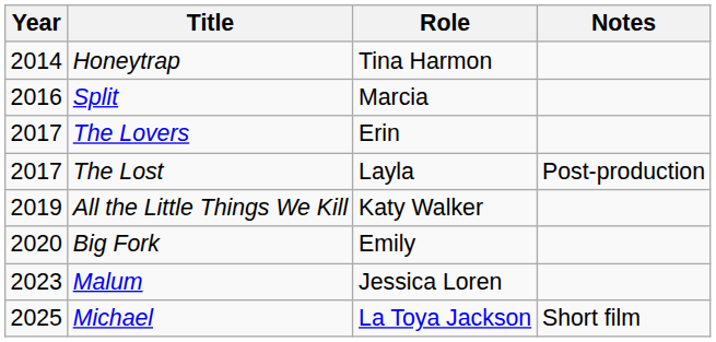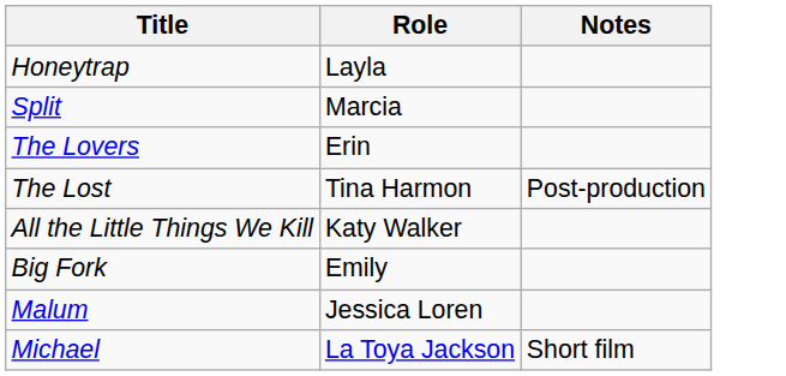 <table class="wikitable">
 <tr>
-<th>Year</th>
 <th>Title</th>
 <th>Role</th>
 <th>Notes</th>
 </tr>
 <tr>
-<td>2014</td>
 <td><em>Honeytrap</em></td>
-<td>Tina Harmon</td>
+<td>Layla</td>
 <td></td>
 </tr>
 <tr>
-<td>2016</td>
 <td><em><a href='#'>Split</a></em></td>
 <td>Marcia</td>
 <td></td>
 </tr>
 <tr>
-<td>2017</td>
 <td><em><a href='#'>The Lovers</a></em></td>
 <td>Erin</td>
 <td></td>
 </tr>
 <tr>
-<td>2017</td>
 <td><em>The Lost</em></td>
-<td>Layla</td>
+<td>Tina Harmon</td>
 <td>Post-production</td>
 </tr>
 <tr>
-<td>2019</td>
 <td><em>All the Little Things We Kill</em></td>
 <td>Katy Walker</td>
 <td></td>
 </tr>
 <tr>
-<td>2020</td>
 <td><em>Big Fork</em></td>
 <td>Emily</td>
 <td></td>
 </tr>
 <tr>
-<td>2023</td>
 <td><em><a href='#'>Malum</a></em></td>
 <td>Jessica Loren</td>
 <td></td>
 </tr>
 <tr>
-<td>2025</td>
 <td><em><a href='#'>Michael</a></em></td>
 <td><a href='#'>La Toya Jackson</a></td>
 <td>Short film</td>
 </tr>
 </table>
